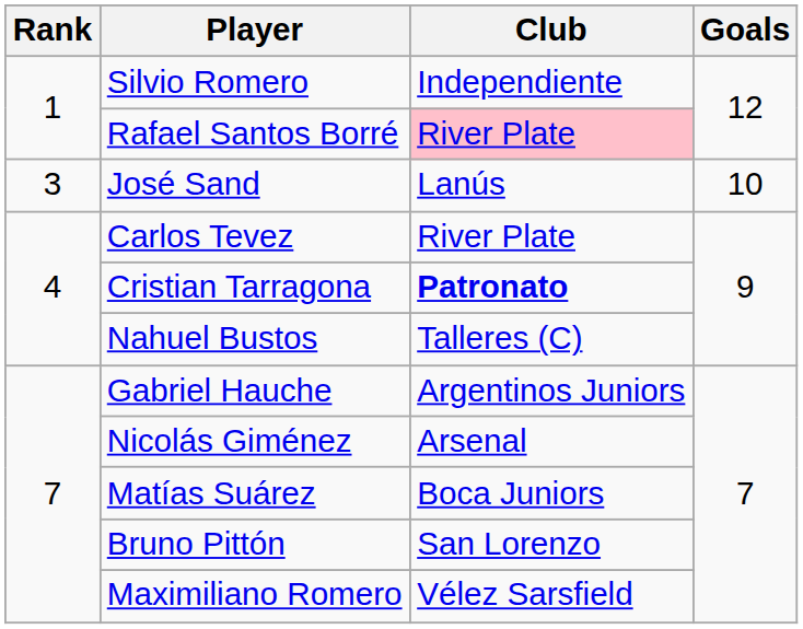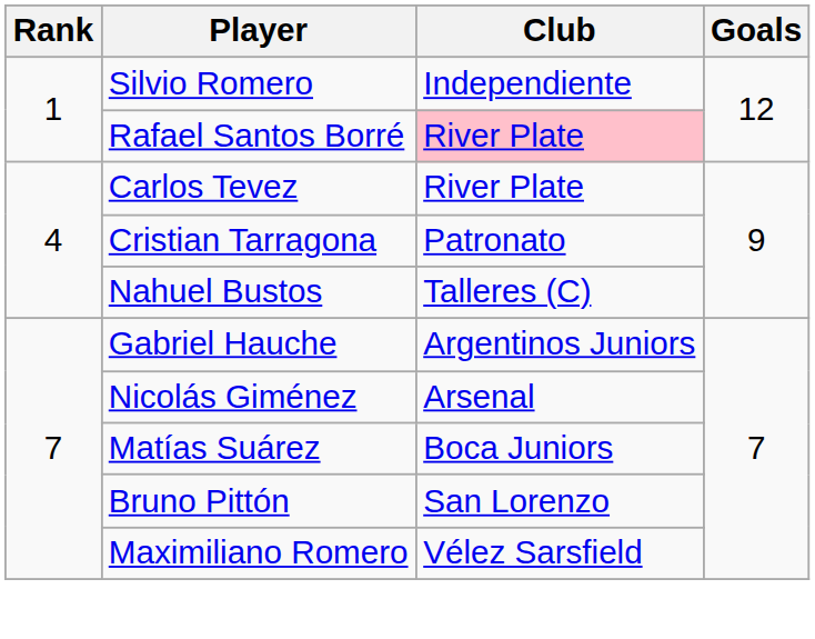 <table class="wikitable" border="1">
 <tr>
 <th>Rank</th>
 <th>Player</th>
 <th>Club</th>
 <th>Goals</th>
 </tr>
 <tr>
 <td align=center rowspan=2>1</td>
 <td> <a href='#'>Silvio Romero</a></td>
 <td><a href='#'>Independiente</a></td>
 <td align=center rowspan=2>12</td>
 </tr>
 <tr>
 <td> <a href='#'>Rafael Santos Borré</a></td>
 <td style="background: pink;"><a href='#'>River Plate</a></td>
 </tr>
 <tr>
-<td align=center>3</td>
-<td> <a href='#'>José Sand</a></td>
-<td><a href='#'>Lanús</a></td>
-<td align=center>10</td>
-</tr>
-<tr>
 <td align=center rowspan=3>4</td>
 <td> <a href='#'>Carlos Tevez</a></td>
 <td><a href='#'>River Plate</a></td>
 <td align=center rowspan=3>9</td>
 </tr>
 <tr>
 <td> <a href='#'>Cristian Tarragona</a></td>
-<td><strong><a href='#'>Patronato</a></strong></td>
+<td><a href='#'>Patronato</a></td>
 </tr>
 <tr>
 <td> <a href='#'>Nahuel Bustos</a></td>
 <td><a href='#'>Talleres (C)</a></td>
 </tr>
 <tr>
 <td align=center rowspan=5>7</td>
 <td> <a href='#'>Gabriel Hauche</a></td>
 <td><a href='#'>Argentinos Juniors</a></td>
 <td align=center rowspan=5>7</td>
 </tr>
 <tr>
 <td> <a href='#'>Nicolás Giménez</a></td>
 <td><a href='#'>Arsenal</a></td>
 </tr>
 <tr>
 <td> <a href='#'>Matías Suárez</a></td>
 <td><a href='#'>Boca Juniors</a></td>
 </tr>
 <tr>
 <td> <a href='#'>Bruno Pittón</a></td>
 <td><a href='#'>San Lorenzo</a></td>
 </tr>
 <tr>
 <td> <a href='#'>Maximiliano Romero</a></td>
 <td><a href='#'>Vélez Sarsfield</a></td>
 </tr>
 </table>
